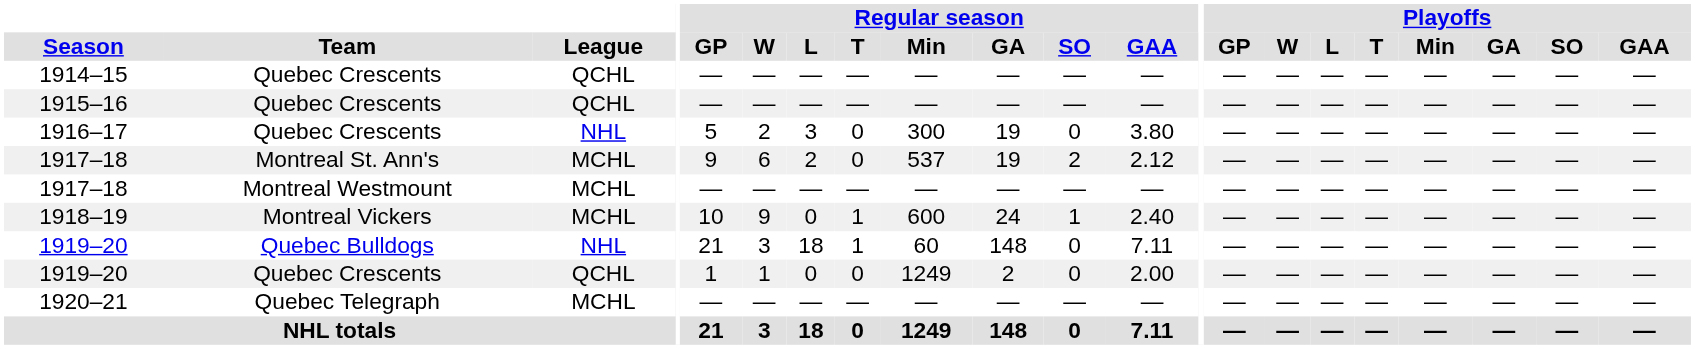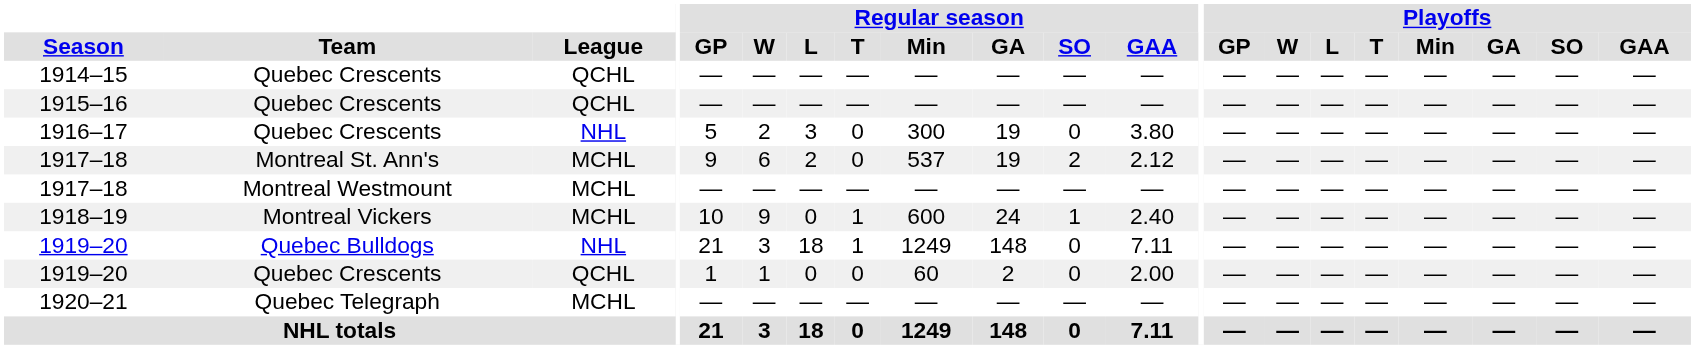 <table border="0" cellpadding="1" cellspacing="0" style="width:75%; text-align:center;">
 <tr bgcolor="#e0e0e0">
 <th colspan="3" bgcolor="#ffffff"></th>
 <th rowspan="99" bgcolor="#ffffff"></th>
 <th colspan="8" bgcolor="#e0e0e0"><a href='#'>Regular season</a></th>
 <th rowspan="99" bgcolor="#ffffff"></th>
 <th colspan="8" bgcolor="#e0e0e0"><a href='#'>Playoffs</a></th>
 </tr>
 <tr bgcolor="#e0e0e0">
 <th><a href='#'>Season</a></th>
 <th>Team</th>
 <th>League</th>
 <th>GP</th>
 <th>W</th>
 <th>L</th>
 <th>T</th>
 <th>Min</th>
 <th>GA</th>
 <th><a href='#'>SO</a></th>
 <th><a href='#'>GAA</a></th>
 <th>GP</th>
 <th>W</th>
 <th>L</th>
 <th>T</th>
 <th>Min</th>
 <th>GA</th>
 <th>SO</th>
 <th>GAA</th>
 </tr>
 <tr>
 <td>1914–15</td>
 <td>Quebec Crescents</td>
 <td>QCHL</td>
 <td>—</td>
 <td>—</td>
 <td>—</td>
 <td>—</td>
 <td>—</td>
 <td>—</td>
 <td>—</td>
 <td>—</td>
 <td>—</td>
 <td>—</td>
 <td>—</td>
 <td>—</td>
 <td>—</td>
 <td>—</td>
 <td>—</td>
 <td>—</td>
 </tr>
 <tr bgcolor="#f0f0f0">
 <td>1915–16</td>
 <td>Quebec Crescents</td>
 <td>QCHL</td>
 <td>—</td>
 <td>—</td>
 <td>—</td>
 <td>—</td>
 <td>—</td>
 <td>—</td>
 <td>—</td>
 <td>—</td>
 <td>—</td>
 <td>—</td>
 <td>—</td>
 <td>—</td>
 <td>—</td>
 <td>—</td>
 <td>—</td>
 <td>—</td>
 </tr>
 <tr>
 <td>1916–17</td>
 <td>Quebec Crescents</td>
 <td><a href='#'>NHL</a></td>
 <td>5</td>
 <td>2</td>
 <td>3</td>
 <td>0</td>
 <td>300</td>
 <td>19</td>
 <td>0</td>
 <td>3.80</td>
 <td>—</td>
 <td>—</td>
 <td>—</td>
 <td>—</td>
 <td>—</td>
 <td>—</td>
 <td>—</td>
 <td>—</td>
 </tr>
 <tr bgcolor="#f0f0f0">
 <td>1917–18</td>
 <td>Montreal St. Ann's</td>
 <td>MCHL</td>
 <td>9</td>
 <td>6</td>
 <td>2</td>
 <td>0</td>
 <td>537</td>
 <td>19</td>
 <td>2</td>
 <td>2.12</td>
 <td>—</td>
 <td>—</td>
 <td>—</td>
 <td>—</td>
 <td>—</td>
 <td>—</td>
 <td>—</td>
 <td>—</td>
 </tr>
 <tr>
 <td>1917–18</td>
 <td>Montreal Westmount</td>
 <td>MCHL</td>
 <td>—</td>
 <td>—</td>
 <td>—</td>
 <td>—</td>
 <td>—</td>
 <td>—</td>
 <td>—</td>
 <td>—</td>
 <td>—</td>
 <td>—</td>
 <td>—</td>
 <td>—</td>
 <td>—</td>
 <td>—</td>
 <td>—</td>
 <td>—</td>
 </tr>
 <tr bgcolor="#f0f0f0">
 <td>1918–19</td>
 <td>Montreal Vickers</td>
 <td>MCHL</td>
 <td>10</td>
 <td>9</td>
 <td>0</td>
 <td>1</td>
 <td>600</td>
 <td>24</td>
 <td>1</td>
 <td>2.40</td>
 <td>—</td>
 <td>—</td>
 <td>—</td>
 <td>—</td>
 <td>—</td>
 <td>—</td>
 <td>—</td>
 <td>—</td>
 </tr>
 <tr>
 <td><a href='#'>1919–20</a></td>
 <td><a href='#'>Quebec Bulldogs</a></td>
 <td><a href='#'>NHL</a></td>
 <td>21</td>
 <td>3</td>
 <td>18</td>
 <td>1</td>
-<td>60</td>
+<td>1249</td>
 <td>148</td>
 <td>0</td>
 <td>7.11</td>
 <td>—</td>
 <td>—</td>
 <td>—</td>
 <td>—</td>
 <td>—</td>
 <td>—</td>
 <td>—</td>
 <td>—</td>
 </tr>
 <tr bgcolor="#f0f0f0">
 <td>1919–20</td>
 <td>Quebec Crescents</td>
 <td>QCHL</td>
 <td>1</td>
 <td>1</td>
 <td>0</td>
 <td>0</td>
-<td>1249</td>
+<td>60</td>
 <td>2</td>
 <td>0</td>
 <td>2.00</td>
 <td>—</td>
 <td>—</td>
 <td>—</td>
 <td>—</td>
 <td>—</td>
 <td>—</td>
 <td>—</td>
 <td>—</td>
 </tr>
 <tr>
 <td>1920–21</td>
 <td>Quebec Telegraph</td>
 <td>MCHL</td>
 <td>—</td>
 <td>—</td>
 <td>—</td>
 <td>—</td>
 <td>—</td>
 <td>—</td>
 <td>—</td>
 <td>—</td>
 <td>—</td>
 <td>—</td>
 <td>—</td>
 <td>—</td>
 <td>—</td>
 <td>—</td>
 <td>—</td>
 <td>—</td>
 </tr>
 <tr bgcolor="#e0e0e0">
 <th colspan="3">NHL totals</th>
 <th>21</th>
 <th>3</th>
 <th>18</th>
 <th>0</th>
 <th>1249</th>
 <th>148</th>
 <th>0</th>
 <th>7.11</th>
 <th>—</th>
 <th>—</th>
 <th>—</th>
 <th>—</th>
 <th>—</th>
 <th>—</th>
 <th>—</th>
 <th>—</th>
 </tr>
 </table>
